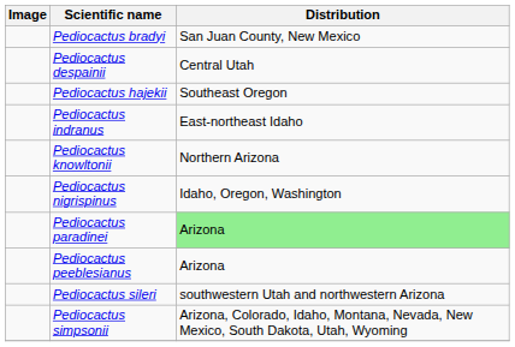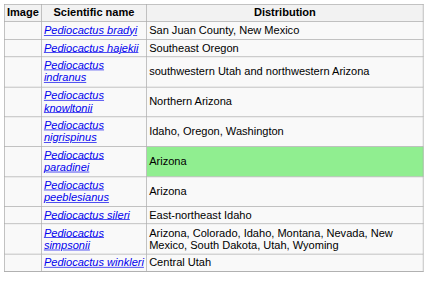 <table class="wikitable sortable">
 <tr>
 <th>Image</th>
 <th>Scientific name</th>
 <th>Distribution</th>
 </tr>
 <tr>
 <td></td>
 <td><em><a href='#'>Pediocactus bradyi</a></em> </td>
 <td>San Juan County, New Mexico</td>
 </tr>
 <tr>
 <td></td>
-<td><em><a href='#'>Pediocactus despainii</a></em> </td>
-<td>Central Utah</td>
-</tr>
-<tr>
-<td></td>
 <td><em><a href='#'>Pediocactus hajekii</a></em> </td>
 <td>Southeast Oregon</td>
 </tr>
 <tr>
 <td></td>
 <td><em><a href='#'>Pediocactus indranus</a></em> </td>
-<td>East-northeast Idaho</td>
+<td>southwestern Utah and northwestern Arizona</td>
 </tr>
 <tr>
 <td></td>
 <td><em><a href='#'>Pediocactus knowltonii</a></em> </td>
 <td>Northern Arizona</td>
 </tr>
 <tr>
 <td></td>
 <td><em><a href='#'>Pediocactus nigrispinus</a></em> </td>
 <td>Idaho, Oregon, Washington</td>
 </tr>
 <tr>
 <td></td>
 <td><em><a href='#'>Pediocactus paradinei</a></em> </td>
 <td style="background: lightgreen;">Arizona</td>
 </tr>
 <tr>
 <td></td>
 <td><em><a href='#'>Pediocactus peeblesianus</a></em> </td>
 <td>Arizona</td>
 </tr>
 <tr>
 <td></td>
 <td><em><a href='#'>Pediocactus sileri</a></em> </td>
-<td>southwestern Utah and northwestern Arizona</td>
+<td>East-northeast Idaho</td>
 </tr>
 <tr>
 <td></td>
 <td><em><a href='#'>Pediocactus simpsonii</a></em> </td>
 <td>Arizona, Colorado, Idaho, Montana, Nevada, New Mexico, South Dakota, Utah, Wyoming</td>
 </tr>
 <tr>
+<td></td>
+<td><em><a href='#'>Pediocactus winkleri</a></em> </td>
+<td>Central Utah</td>
+</tr>
+<tr>
 </tr>
 </table>
